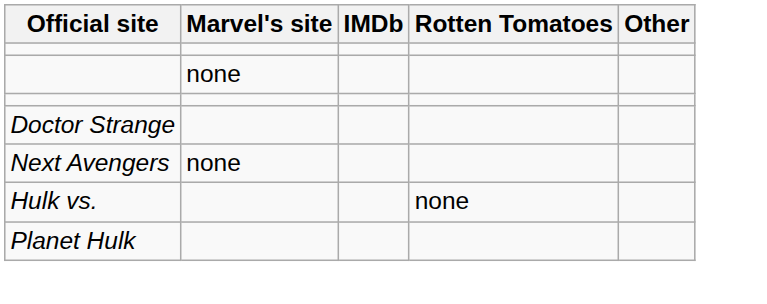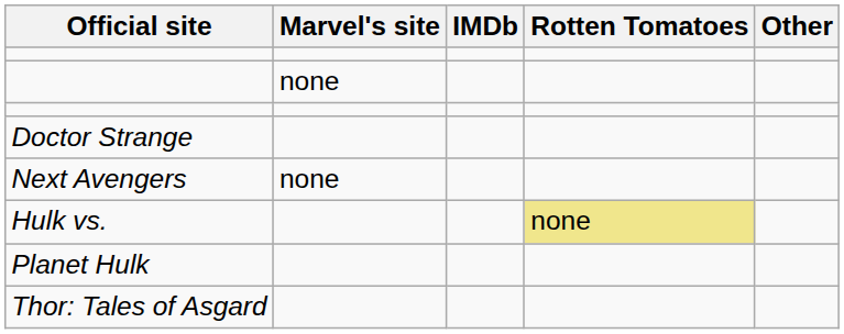 <table class="wikitable">
 <tr>
 <th>Official site</th>
 <th>Marvel's site</th>
 <th>IMDb</th>
 <th>Rotten Tomatoes</th>
 <th>Other</th>
 </tr>
 <tr>
 <td><em></em></td>
 <td></td>
 <td></td>
 <td></td>
 <td></td>
 </tr>
 <tr>
 <td><em></em></td>
 <td>none</td>
 <td></td>
 <td></td>
 <td></td>
 </tr>
 <tr>
 <td><em></em></td>
 <td></td>
 <td></td>
 <td></td>
 <td></td>
 </tr>
 <tr>
 <td><em>Doctor Strange</em></td>
 <td></td>
 <td></td>
 <td></td>
 <td></td>
 </tr>
 <tr>
 <td><em>Next Avengers</em></td>
 <td>none</td>
 <td></td>
 <td></td>
 <td></td>
 </tr>
 <tr>
 <td><em>Hulk vs.</em></td>
 <td></td>
 <td></td>
-<td>none</td>
+<td style="background: khaki;">none</td>
 <td></td>
 </tr>
 <tr>
 <td><em>Planet Hulk</em></td>
 <td></td>
 <td></td>
 <td></td>
 <td></td>
 </tr>
+<tr>
+<td><em>Thor: Tales of Asgard</em></td>
+<td></td>
+<td></td>
+<td></td>
+<td></td>
+</tr>
 </table>
